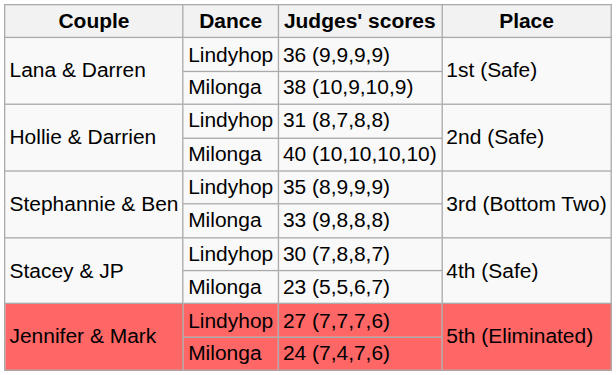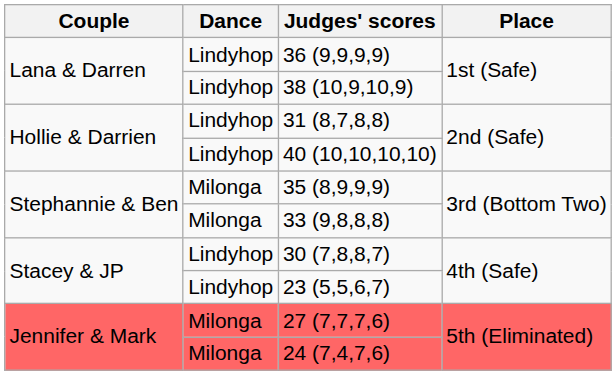 <table class="wikitable sortable">
 <tr>
 <th>Couple</th>
 <th>Dance</th>
 <th>Judges' scores</th>
 <th>Place</th>
 </tr>
 <tr>
 <td rowspan="2">Lana & Darren</td>
 <td>Lindyhop</td>
 <td>36 (9,9,9,9)</td>
 <td rowspan="2">1st (Safe)</td>
 </tr>
 <tr>
-<td>Milonga</td>
+<td>Lindyhop</td>
 <td>38 (10,9,10,9)</td>
 </tr>
 <tr>
 <td rowspan="2">Hollie & Darrien</td>
 <td>Lindyhop</td>
 <td>31 (8,7,8,8)</td>
 <td rowspan="2">2nd (Safe)</td>
 </tr>
 <tr>
-<td>Milonga</td>
+<td>Lindyhop</td>
 <td>40 (10,10,10,10)</td>
 </tr>
 <tr>
 <td rowspan="2">Stephannie & Ben</td>
-<td>Lindyhop</td>
+<td>Milonga</td>
 <td>35 (8,9,9,9)</td>
 <td rowspan="2">3rd (Bottom Two)</td>
 </tr>
 <tr>
 <td>Milonga</td>
 <td>33 (9,8,8,8)</td>
 </tr>
 <tr>
 <td rowspan="2">Stacey & JP</td>
 <td>Lindyhop</td>
 <td>30 (7,8,8,7)</td>
 <td rowspan="2">4th (Safe)</td>
 </tr>
 <tr>
-<td>Milonga</td>
+<td>Lindyhop</td>
 <td>23 (5,5,6,7)</td>
 </tr>
 <tr bgcolor=#ff6666>
 <td rowspan="2">Jennifer & Mark</td>
-<td>Lindyhop</td>
+<td>Milonga</td>
 <td>27 (7,7,7,6)</td>
 <td rowspan="2">5th (Eliminated)</td>
 </tr>
 <tr bgcolor=#ff6666>
 <td>Milonga</td>
 <td>24 (7,4,7,6)</td>
 </tr>
 </table>
